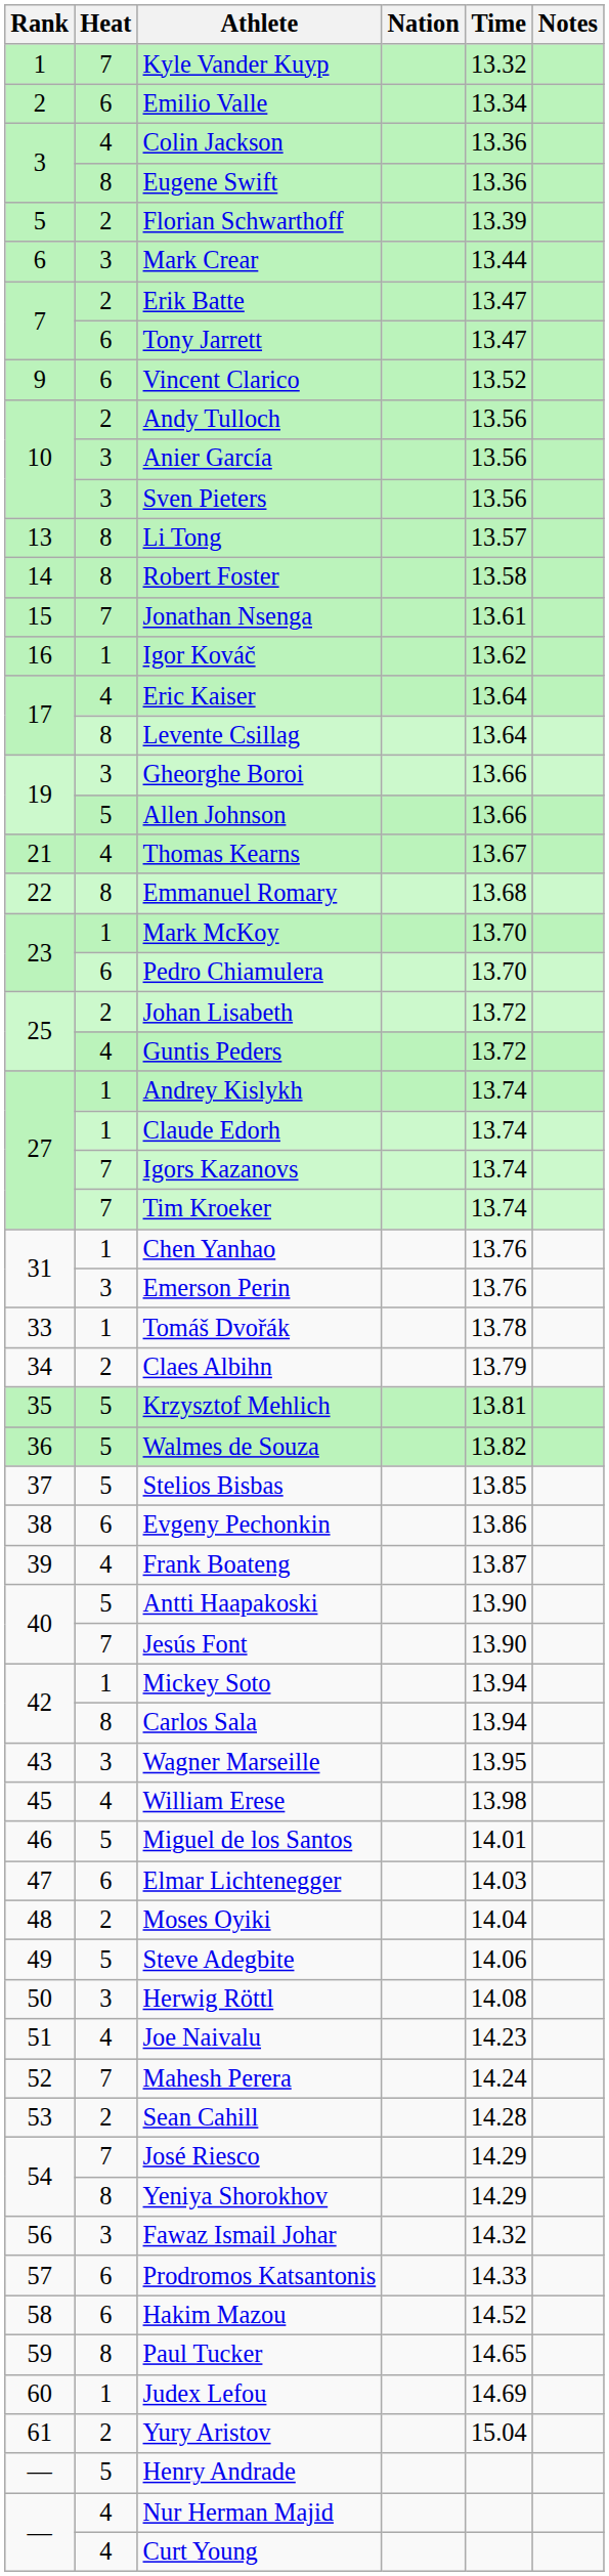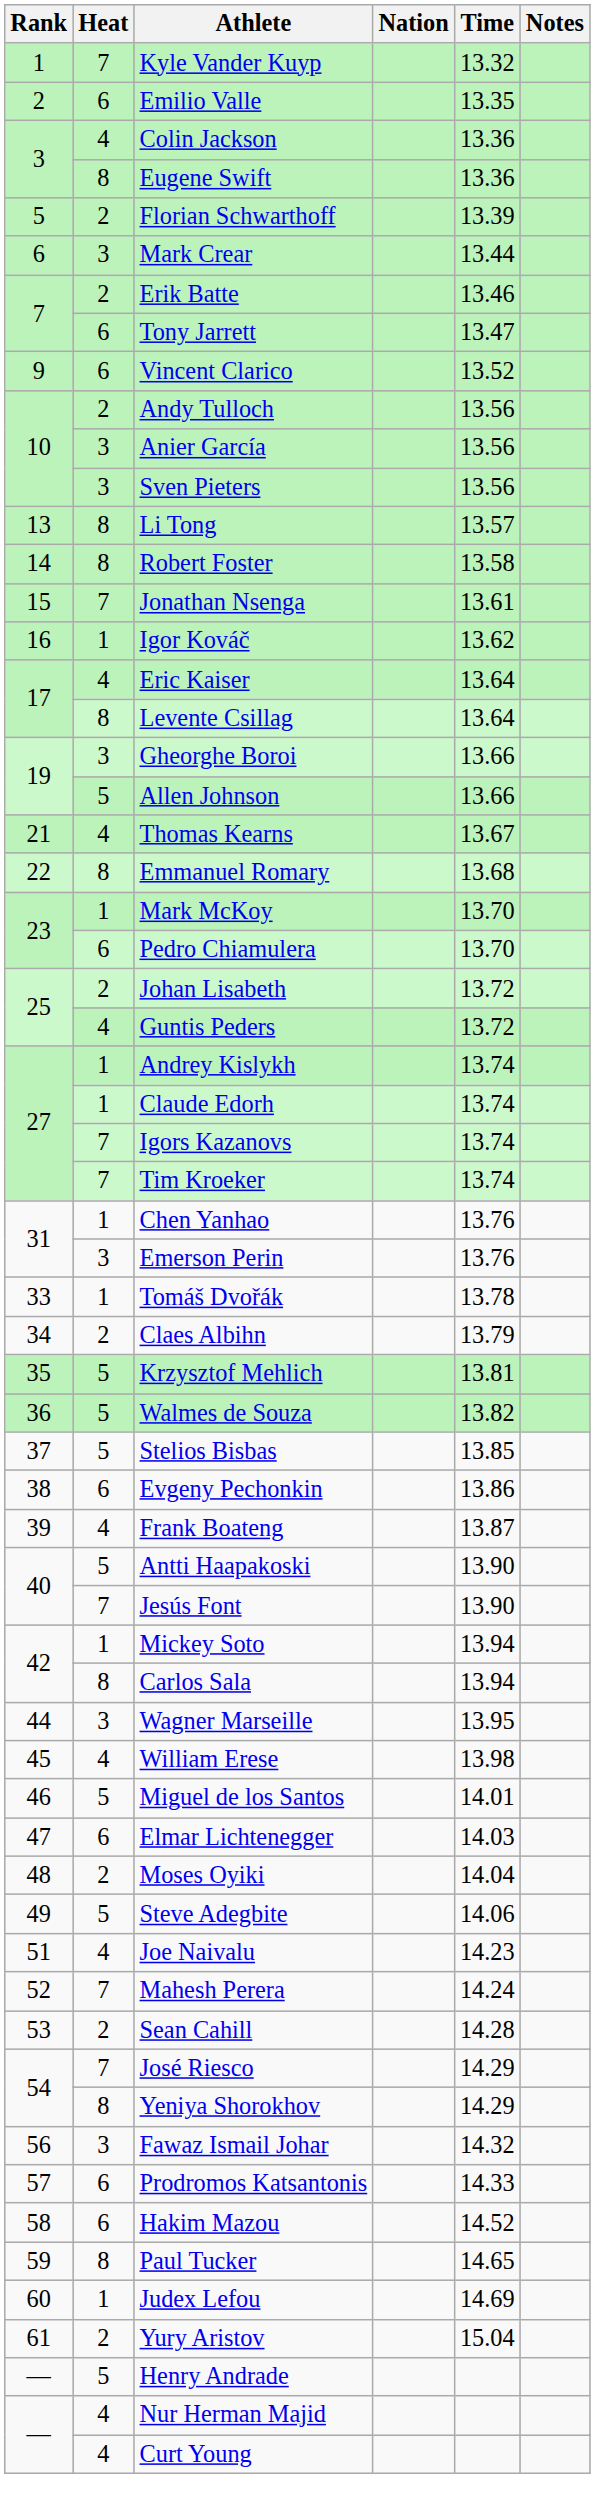 <table class="wikitable sortable" style="text-align:center">
 <tr>
 <th>Rank</th>
 <th>Heat</th>
 <th>Athlete</th>
 <th>Nation</th>
 <th>Time</th>
 <th>Notes</th>
 </tr>
 <tr bgcolor=bbf3bb>
 <td>1</td>
 <td>7</td>
 <td align="left"><a href='#'>Kyle Vander Kuyp</a></td>
 <td align=left></td>
 <td>13.32</td>
 <td></td>
 </tr>
 <tr bgcolor=bbf3bb>
 <td>2</td>
 <td>6</td>
 <td align="left"><a href='#'>Emilio Valle</a></td>
 <td align=left></td>
-<td>13.34</td>
+<td>13.35</td>
 <td></td>
 </tr>
 <tr bgcolor=bbf3bb>
 <td rowspan=2>3</td>
 <td>4</td>
 <td align="left"><a href='#'>Colin Jackson</a></td>
 <td align=left></td>
 <td>13.36</td>
 <td></td>
 </tr>
 <tr bgcolor=bbf3bb>
 <td>8</td>
 <td align="left"><a href='#'>Eugene Swift</a></td>
 <td align=left></td>
 <td>13.36</td>
 <td></td>
 </tr>
 <tr bgcolor=bbf3bb>
 <td>5</td>
 <td>2</td>
 <td align="left"><a href='#'>Florian Schwarthoff</a></td>
 <td align=left></td>
 <td>13.39</td>
 <td></td>
 </tr>
 <tr bgcolor=bbf3bb>
 <td>6</td>
 <td>3</td>
 <td align="left"><a href='#'>Mark Crear</a></td>
 <td align=left></td>
 <td>13.44</td>
 <td></td>
 </tr>
 <tr bgcolor=bbf3bb>
 <td rowspan=2>7</td>
 <td>2</td>
 <td align="left"><a href='#'>Erik Batte</a></td>
 <td align=left></td>
-<td>13.47</td>
+<td>13.46</td>
 <td></td>
 </tr>
 <tr bgcolor=bbf3bb>
 <td>6</td>
 <td align="left"><a href='#'>Tony Jarrett</a></td>
 <td align=left></td>
 <td>13.47</td>
 <td></td>
 </tr>
 <tr bgcolor=bbf3bb>
 <td>9</td>
 <td>6</td>
 <td align="left"><a href='#'>Vincent Clarico</a></td>
 <td align=left></td>
 <td>13.52</td>
 <td></td>
 </tr>
 <tr bgcolor=bbf3bb>
 <td rowspan=3>10</td>
 <td>2</td>
 <td align="left"><a href='#'>Andy Tulloch</a></td>
 <td align=left></td>
 <td>13.56</td>
 <td></td>
 </tr>
 <tr bgcolor=bbf3bb>
 <td>3</td>
 <td align="left"><a href='#'>Anier García</a></td>
 <td align=left></td>
 <td>13.56</td>
 <td></td>
 </tr>
 <tr bgcolor=bbf3bb>
 <td>3</td>
 <td align="left"><a href='#'>Sven Pieters</a></td>
 <td align=left></td>
 <td>13.56</td>
 <td></td>
 </tr>
 <tr bgcolor=bbf3bb>
 <td>13</td>
 <td>8</td>
 <td align="left"><a href='#'>Li Tong</a></td>
 <td align=left></td>
 <td>13.57</td>
 <td></td>
 </tr>
 <tr bgcolor=bbf3bb>
 <td>14</td>
 <td>8</td>
 <td align="left"><a href='#'>Robert Foster</a></td>
 <td align=left></td>
 <td>13.58</td>
 <td></td>
 </tr>
 <tr bgcolor=bbf3bb>
 <td>15</td>
 <td>7</td>
 <td align="left"><a href='#'>Jonathan Nsenga</a></td>
 <td align=left></td>
 <td>13.61</td>
 <td></td>
 </tr>
 <tr bgcolor=bbf3bb>
 <td>16</td>
 <td>1</td>
 <td align="left"><a href='#'>Igor Kováč</a></td>
 <td align=left></td>
 <td>13.62</td>
 <td></td>
 </tr>
 <tr bgcolor=bbf3bb>
 <td rowspan=2>17</td>
 <td>4</td>
 <td align="left"><a href='#'>Eric Kaiser</a></td>
 <td align=left></td>
 <td>13.64</td>
 <td></td>
 </tr>
 <tr bgcolor=ccf9cc>
 <td>8</td>
 <td align="left"><a href='#'>Levente Csillag</a></td>
 <td align=left></td>
 <td>13.64</td>
 <td></td>
 </tr>
 <tr bgcolor=ccf9cc>
 <td rowspan=2>19</td>
 <td>3</td>
 <td align="left"><a href='#'>Gheorghe Boroi</a></td>
 <td align=left></td>
 <td>13.66</td>
 <td></td>
 </tr>
 <tr bgcolor=bbf3bb>
 <td>5</td>
 <td align="left"><a href='#'>Allen Johnson</a></td>
 <td align=left></td>
 <td>13.66</td>
 <td></td>
 </tr>
 <tr bgcolor=bbf3bb>
 <td>21</td>
 <td>4</td>
 <td align="left"><a href='#'>Thomas Kearns</a></td>
 <td align=left></td>
 <td>13.67</td>
 <td></td>
 </tr>
 <tr bgcolor=ccf9cc>
 <td>22</td>
 <td>8</td>
 <td align="left"><a href='#'>Emmanuel Romary</a></td>
 <td align=left></td>
 <td>13.68</td>
 <td></td>
 </tr>
 <tr bgcolor=bbf3bb>
 <td rowspan=2>23</td>
 <td>1</td>
 <td align="left"><a href='#'>Mark McKoy</a></td>
 <td align=left></td>
 <td>13.70</td>
 <td></td>
 </tr>
 <tr bgcolor=ccf9cc>
 <td>6</td>
 <td align="left"><a href='#'>Pedro Chiamulera</a></td>
 <td align=left></td>
 <td>13.70</td>
 <td></td>
 </tr>
 <tr bgcolor=ccf9cc>
 <td rowspan=2>25</td>
 <td>2</td>
 <td align="left"><a href='#'>Johan Lisabeth</a></td>
 <td align=left></td>
 <td>13.72</td>
 <td></td>
 </tr>
 <tr bgcolor=bbf3bb>
 <td>4</td>
 <td align="left"><a href='#'>Guntis Peders</a></td>
 <td align=left></td>
 <td>13.72</td>
 <td></td>
 </tr>
 <tr bgcolor=bbf3bb>
 <td rowspan=4>27</td>
 <td>1</td>
 <td align="left"><a href='#'>Andrey Kislykh</a></td>
 <td align=left></td>
 <td>13.74</td>
 <td></td>
 </tr>
 <tr bgcolor=ccf9cc>
 <td>1</td>
 <td align="left"><a href='#'>Claude Edorh</a></td>
 <td align=left></td>
 <td>13.74</td>
 <td></td>
 </tr>
 <tr bgcolor=ccf9cc>
 <td>7</td>
 <td align="left"><a href='#'>Igors Kazanovs</a></td>
 <td align=left></td>
 <td>13.74</td>
 <td></td>
 </tr>
 <tr bgcolor=ccf9cc>
 <td>7</td>
 <td align="left"><a href='#'>Tim Kroeker</a></td>
 <td align=left></td>
 <td>13.74</td>
 <td></td>
 </tr>
 <tr>
 <td rowspan=2>31</td>
 <td>1</td>
 <td align="left"><a href='#'>Chen Yanhao</a></td>
 <td align=left></td>
 <td>13.76</td>
 <td></td>
 </tr>
 <tr>
 <td>3</td>
 <td align="left"><a href='#'>Emerson Perin</a></td>
 <td align=left></td>
 <td>13.76</td>
 <td></td>
 </tr>
 <tr>
 <td>33</td>
 <td>1</td>
 <td align="left"><a href='#'>Tomáš Dvořák</a></td>
 <td align=left></td>
 <td>13.78</td>
 <td></td>
 </tr>
 <tr>
 <td>34</td>
 <td>2</td>
 <td align="left"><a href='#'>Claes Albihn</a></td>
 <td align=left></td>
 <td>13.79</td>
 <td></td>
 </tr>
 <tr bgcolor=bbf3bb>
 <td>35</td>
 <td>5</td>
 <td align="left"><a href='#'>Krzysztof Mehlich</a></td>
 <td align=left></td>
 <td>13.81</td>
 <td></td>
 </tr>
 <tr bgcolor=bbf3bb>
 <td>36</td>
 <td>5</td>
 <td align="left"><a href='#'>Walmes de Souza</a></td>
 <td align=left></td>
 <td>13.82</td>
 <td></td>
 </tr>
 <tr>
 <td>37</td>
 <td>5</td>
 <td align="left"><a href='#'>Stelios Bisbas</a></td>
 <td align=left></td>
 <td>13.85</td>
 <td></td>
 </tr>
 <tr>
 <td>38</td>
 <td>6</td>
 <td align="left"><a href='#'>Evgeny Pechonkin</a></td>
 <td align=left></td>
 <td>13.86</td>
 <td></td>
 </tr>
 <tr>
 <td>39</td>
 <td>4</td>
 <td align="left"><a href='#'>Frank Boateng</a></td>
 <td align=left></td>
 <td>13.87</td>
 <td></td>
 </tr>
 <tr>
 <td rowspan=2>40</td>
 <td>5</td>
 <td align="left"><a href='#'>Antti Haapakoski</a></td>
 <td align=left></td>
 <td>13.90</td>
 <td></td>
 </tr>
 <tr>
 <td>7</td>
 <td align="left"><a href='#'>Jesús Font</a></td>
 <td align=left></td>
 <td>13.90</td>
 <td></td>
 </tr>
 <tr>
 <td rowspan=2>42</td>
 <td>1</td>
 <td align="left"><a href='#'>Mickey Soto</a></td>
 <td align=left></td>
 <td>13.94</td>
 <td></td>
 </tr>
 <tr>
 <td>8</td>
 <td align="left"><a href='#'>Carlos Sala</a></td>
 <td align=left></td>
 <td>13.94</td>
 <td></td>
 </tr>
 <tr>
-<td>43</td>
+<td>44</td>
 <td>3</td>
 <td align="left"><a href='#'>Wagner Marseille</a></td>
 <td align=left></td>
 <td>13.95</td>
 <td></td>
 </tr>
 <tr>
 <td>45</td>
 <td>4</td>
 <td align="left"><a href='#'>William Erese</a></td>
 <td align=left></td>
 <td>13.98</td>
 <td></td>
 </tr>
 <tr>
 <td>46</td>
 <td>5</td>
 <td align="left"><a href='#'>Miguel de los Santos</a></td>
 <td align=left></td>
 <td>14.01</td>
 <td></td>
 </tr>
 <tr>
 <td>47</td>
 <td>6</td>
 <td align="left"><a href='#'>Elmar Lichtenegger</a></td>
 <td align=left></td>
 <td>14.03</td>
 <td></td>
 </tr>
 <tr>
 <td>48</td>
 <td>2</td>
 <td align="left"><a href='#'>Moses Oyiki</a></td>
 <td align=left></td>
 <td>14.04</td>
 <td></td>
 </tr>
 <tr>
 <td>49</td>
 <td>5</td>
 <td align="left"><a href='#'>Steve Adegbite</a></td>
 <td align=left></td>
 <td>14.06</td>
-<td></td>
-</tr>
-<tr>
-<td>50</td>
-<td>3</td>
-<td align="left"><a href='#'>Herwig Röttl</a></td>
-<td align=left></td>
-<td>14.08</td>
 <td></td>
 </tr>
 <tr>
 <td>51</td>
 <td>4</td>
 <td align="left"><a href='#'>Joe Naivalu</a></td>
 <td align=left></td>
 <td>14.23</td>
 <td></td>
 </tr>
 <tr>
 <td>52</td>
 <td>7</td>
 <td align="left"><a href='#'>Mahesh Perera</a></td>
 <td align=left></td>
 <td>14.24</td>
 <td></td>
 </tr>
 <tr>
 <td>53</td>
 <td>2</td>
 <td align="left"><a href='#'>Sean Cahill</a></td>
 <td align=left></td>
 <td>14.28</td>
 <td></td>
 </tr>
 <tr>
 <td rowspan=2>54</td>
 <td>7</td>
 <td align="left"><a href='#'>José Riesco</a></td>
 <td align=left></td>
 <td>14.29</td>
 <td></td>
 </tr>
 <tr>
 <td>8</td>
 <td align="left"><a href='#'>Yeniya Shorokhov</a></td>
 <td align=left></td>
 <td>14.29</td>
 <td></td>
 </tr>
 <tr>
 <td>56</td>
 <td>3</td>
 <td align="left"><a href='#'>Fawaz Ismail Johar</a></td>
 <td align=left></td>
 <td>14.32</td>
 <td></td>
 </tr>
 <tr>
 <td>57</td>
 <td>6</td>
 <td align="left"><a href='#'>Prodromos Katsantonis</a></td>
 <td align=left></td>
 <td>14.33</td>
 <td></td>
 </tr>
 <tr>
 <td>58</td>
 <td>6</td>
 <td align="left"><a href='#'>Hakim Mazou</a></td>
 <td align=left></td>
 <td>14.52</td>
 <td></td>
 </tr>
 <tr>
 <td>59</td>
 <td>8</td>
 <td align="left"><a href='#'>Paul Tucker</a></td>
 <td align=left></td>
 <td>14.65</td>
 <td></td>
 </tr>
 <tr>
 <td>60</td>
 <td>1</td>
 <td align="left"><a href='#'>Judex Lefou</a></td>
 <td align=left></td>
 <td>14.69</td>
 <td></td>
 </tr>
 <tr>
 <td>61</td>
 <td>2</td>
 <td align="left"><a href='#'>Yury Aristov</a></td>
 <td align=left></td>
 <td>15.04</td>
 <td></td>
 </tr>
 <tr>
 <td data-sort-value=62>—</td>
 <td>5</td>
 <td align="left"><a href='#'>Henry Andrade</a></td>
 <td align=left></td>
 <td data-sort-value=99.98></td>
 <td></td>
 </tr>
 <tr>
 <td rowspan=2 data-sort-value=63>—</td>
 <td>4</td>
 <td align="left"><a href='#'>Nur Herman Majid</a></td>
 <td align=left></td>
 <td data-sort-value=99.99></td>
 <td></td>
 </tr>
 <tr>
 <td>4</td>
 <td align="left"><a href='#'>Curt Young</a></td>
 <td align=left></td>
 <td data-sort-value=99.99></td>
 <td></td>
 </tr>
 </table>
